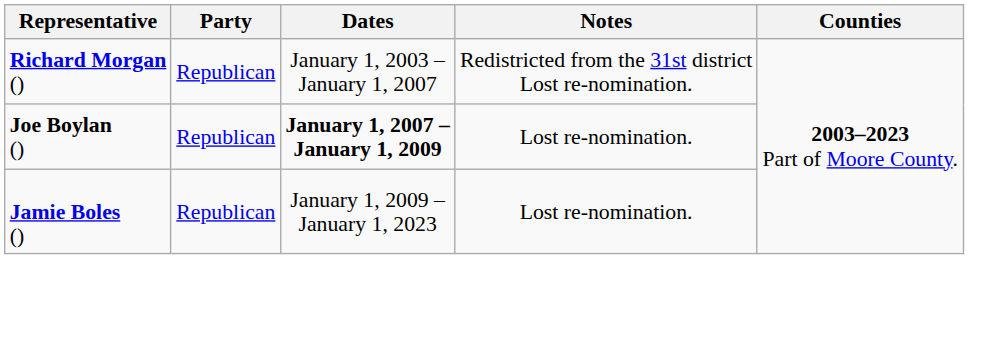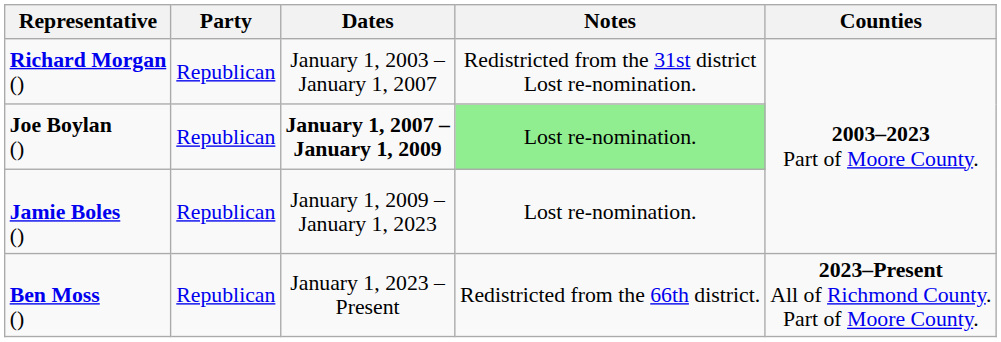 <table class=wikitable style="text-align:center">
 <tr>
 <th>Representative</th>
 <th>Party</th>
 <th>Dates</th>
 <th>Notes</th>
 <th>Counties</th>
 </tr>
 <tr style="height:3em">
 <td align=left><strong><a href='#'>Richard Morgan</a></strong><br>()</td>
 <td><a href='#'>Republican</a></td>
 <td nowrap>January 1, 2003 – <br> January 1, 2007</td>
 <td>Redistricted from the <a href='#'>31st</a> district <br> Lost re-nomination.</td>
 <td rowspan=3><strong>2003–2023</strong> <br> Part of <a href='#'>Moore County</a>.</td>
 </tr>
 <tr style="height:3em">
 <td align=left><strong>Joe Boylan</strong><br>()</td>
 <td><a href='#'>Republican</a></td>
 <td nowrap><strong>January 1, 2007 – <br> January 1, 2009</strong></td>
-<td>Lost re-nomination.</td>
+<td style="background: lightgreen;">Lost re-nomination.</td>
 </tr>
 <tr style="height:3em">
 <td align=left><br><strong><a href='#'>Jamie Boles</a></strong><br>()</td>
 <td><a href='#'>Republican</a></td>
 <td nowrap>January 1, 2009 – <br> January 1, 2023</td>
 <td>Lost re-nomination.</td>
 </tr>
+<tr style="height:3em">
+<td align=left><br><strong><a href='#'>Ben Moss</a></strong><br>()</td>
+<td><a href='#'>Republican</a></td>
+<td nowrap>January 1, 2023 – <br> Present</td>
+<td>Redistricted from the <a href='#'>66th</a> district.</td>
+<td><strong>2023–Present</strong> <br> All of <a href='#'>Richmond County</a>. <br> Part of <a href='#'>Moore County</a>.</td>
+</tr>
 </table>
